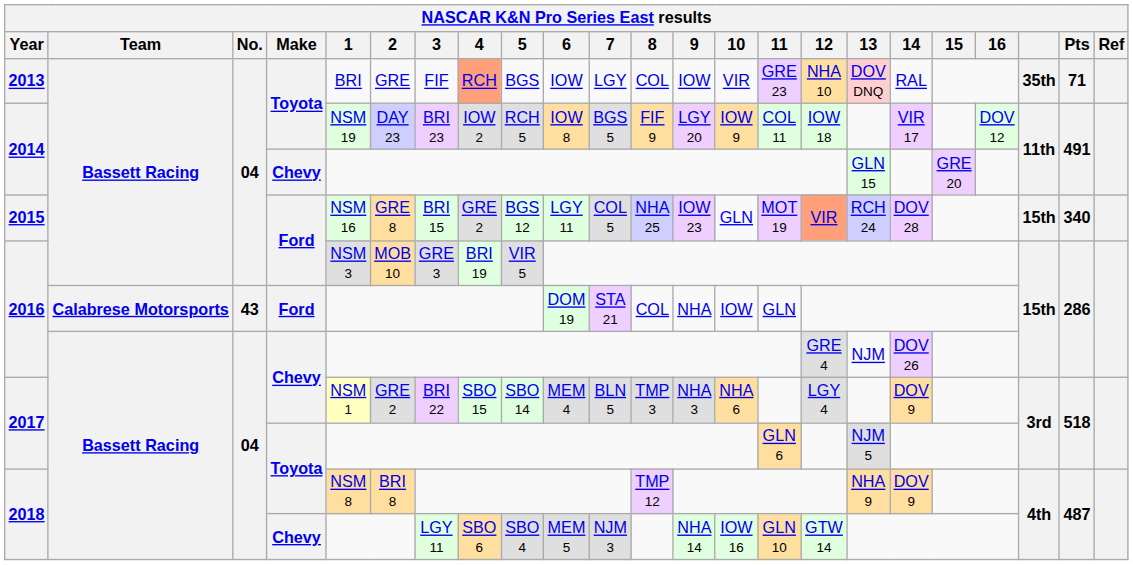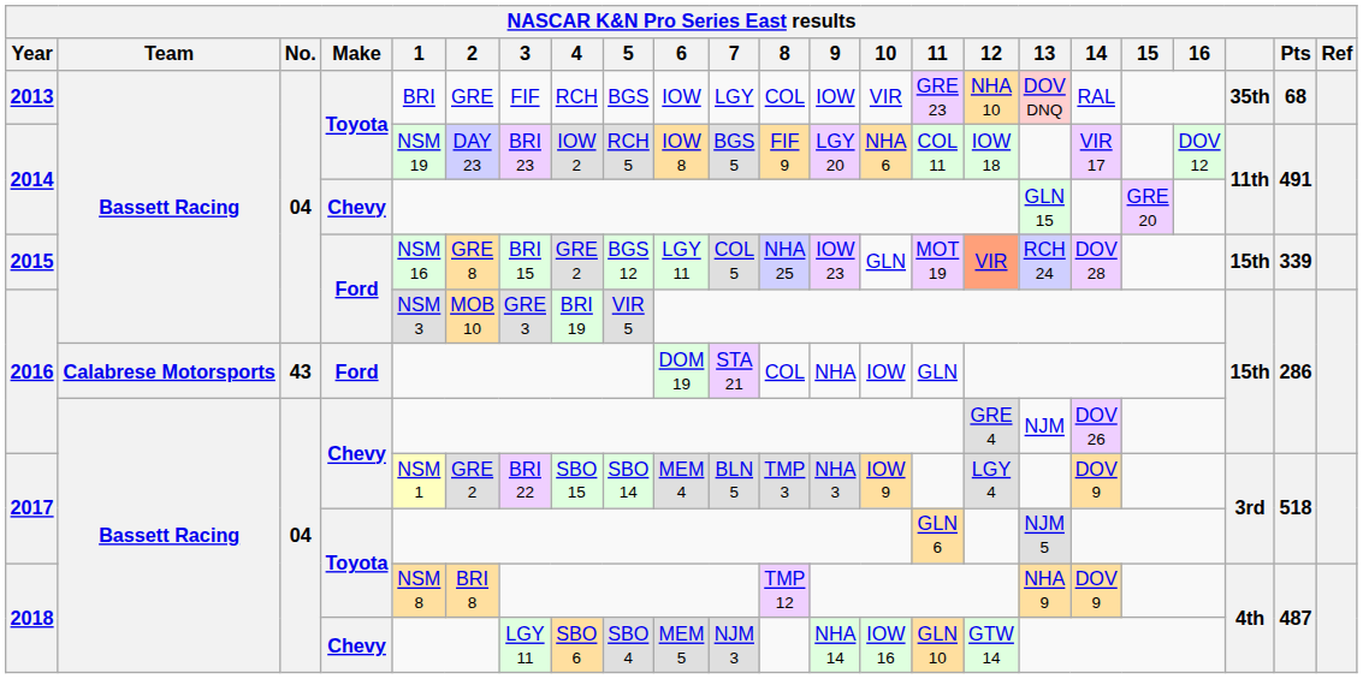 <table class="wikitable" style="text-align:center; font-size:75%">
 <tr>
 <th colspan=45><a href='#'>NASCAR K&N Pro Series East</a> results</th>
 </tr>
 <tr>
 <th>Year</th>
 <th>Team</th>
 <th>No.</th>
 <th>Make</th>
 <th>1</th>
 <th>2</th>
 <th>3</th>
 <th>4</th>
 <th>5</th>
 <th>6</th>
 <th>7</th>
 <th>8</th>
 <th>9</th>
 <th>10</th>
 <th>11</th>
 <th>12</th>
 <th>13</th>
 <th>14</th>
 <th>15</th>
 <th>16</th>
 <th></th>
 <th>Pts</th>
 <th>Ref</th>
 </tr>
 <tr>
 <th><a href='#'>2013</a></th>
 <th rowspan=5><a href='#'>Bassett Racing</a></th>
 <th rowspan=5>04</th>
 <th rowspan=2><a href='#'>Toyota</a></th>
 <td><a href='#'>BRI</a></td>
 <td><a href='#'>GRE</a></td>
 <td><a href='#'>FIF</a></td>
-<td style="background: lightsalmon;"><a href='#'>RCH</a></td>
+<td><a href='#'>RCH</a></td>
 <td><a href='#'>BGS</a></td>
 <td><a href='#'>IOW</a></td>
 <td><a href='#'>LGY</a></td>
 <td><a href='#'>COL</a></td>
 <td><a href='#'>IOW</a></td>
 <td><a href='#'>VIR</a></td>
 <td style="background:#EFCFFF;"><a href='#'>GRE</a><br><small>23</small></td>
 <td style="background:#FFDF9F;"><a href='#'>NHA</a><br><small>10</small></td>
 <td style="background:#FFCFCF;"><a href='#'>DOV</a><br><small>DNQ</small></td>
 <td><a href='#'>RAL</a></td>
 <td colspan=2></td>
 <th>35th</th>
-<th>71</th>
+<th>68</th>
 <th></th>
 </tr>
 <tr>
 <th rowspan=2><a href='#'>2014</a></th>
 <td style="background:#DFFFDF;"><a href='#'>NSM</a><br><small>19</small></td>
 <td style="background:#CFCFFF;"><a href='#'>DAY</a><br><small>23</small></td>
 <td style="background:#EFCFFF;"><a href='#'>BRI</a><br><small>23</small></td>
 <td style="background:#DFDFDF;"><a href='#'>IOW</a><br><small>2</small></td>
 <td style="background:#DFDFDF;"><a href='#'>RCH</a><br><small>5</small></td>
 <td style="background:#FFDF9F;"><a href='#'>IOW</a><br><small>8</small></td>
 <td style="background:#DFDFDF;"><a href='#'>BGS</a><br><small>5</small></td>
 <td style="background:#FFDF9F;"><a href='#'>FIF</a><br><small>9</small></td>
 <td style="background:#EFCFFF;"><a href='#'>LGY</a><br><small>20</small></td>
-<td style="background:#FFDF9F;"><a href='#'>IOW</a><br><small>9</small></td>
+<td style="background:#FFDF9F;"><a href='#'>NHA</a><br><small>6</small></td>
 <td style="background:#DFFFDF;"><a href='#'>COL</a><br><small>11</small></td>
 <td style="background:#DFFFDF;"><a href='#'>IOW</a><br><small>18</small></td>
 <td></td>
 <td style="background:#EFCFFF;"><a href='#'>VIR</a><br><small>17</small></td>
 <td></td>
 <td style="background:#DFFFDF;"><a href='#'>DOV</a><br><small>12</small></td>
 <th rowspan=2>11th</th>
 <th rowspan=2>491</th>
 <th rowspan=2></th>
 </tr>
 <tr>
 <th><a href='#'>Chevy</a></th>
 <td colspan=12></td>
 <td style="background:#DFFFDF;"><a href='#'>GLN</a><br><small>15</small></td>
 <td></td>
 <td style="background:#EFCFFF;"><a href='#'>GRE</a><br><small>20</small></td>
 <td></td>
 </tr>
 <tr>
 <th><a href='#'>2015</a></th>
 <th rowspan=2><a href='#'>Ford</a></th>
 <td style="background:#DFFFDF;"><a href='#'>NSM</a><br><small>16</small></td>
 <td style="background:#FFDF9F;"><a href='#'>GRE</a><br><small>8</small></td>
 <td style="background:#DFFFDF;"><a href='#'>BRI</a><br><small>15</small></td>
 <td style="background:#DFDFDF;"><a href='#'>GRE</a><br><small>2</small></td>
 <td style="background:#DFFFDF;"><a href='#'>BGS</a><br><small>12</small></td>
 <td style="background:#DFFFDF;"><a href='#'>LGY</a><br><small>11</small></td>
 <td style="background:#DFDFDF;"><a href='#'>COL</a><br><small>5</small></td>
 <td style="background:#CFCFFF;"><a href='#'>NHA</a><br><small>25</small></td>
 <td style="background:#EFCFFF;"><a href='#'>IOW</a><br><small>23</small></td>
 <td><a href='#'>GLN</a></td>
 <td style="background:#EFCFFF;"><a href='#'>MOT</a><br><small>19</small></td>
 <td style="background: lightsalmon;"><a href='#'>VIR</a></td>
 <td style="background:#CFCFFF;"><a href='#'>RCH</a><br><small>24</small></td>
 <td style="background:#EFCFFF;"><a href='#'>DOV</a><br><small>28</small></td>
 <td colspan=2></td>
 <th>15th</th>
-<th>340</th>
+<th>339</th>
 <th></th>
 </tr>
 <tr>
 <th rowspan=3><a href='#'>2016</a></th>
 <td style="background:#DFDFDF;"><a href='#'>NSM</a><br><small>3</small></td>
 <td style="background:#FFDF9F;"><a href='#'>MOB</a><br><small>10</small></td>
 <td style="background:#DFDFDF;"><a href='#'>GRE</a><br><small>3</small></td>
 <td style="background:#DFFFDF;"><a href='#'>BRI</a><br><small>19</small></td>
 <td style="background:#DFDFDF;"><a href='#'>VIR</a><br><small>5</small></td>
 <td colspan=11></td>
 <th rowspan=3>15th</th>
 <th rowspan=3>286</th>
 <th rowspan=3></th>
 </tr>
 <tr>
 <th><a href='#'>Calabrese Motorsports</a></th>
 <th>43</th>
 <th><a href='#'>Ford</a></th>
 <td colspan=5></td>
 <td style="background:#DFFFDF;"><a href='#'>DOM</a><br><small>19</small></td>
 <td style="background:#EFCFFF;"><a href='#'>STA</a><br><small>21</small></td>
 <td><a href='#'>COL</a></td>
 <td><a href='#'>NHA</a></td>
 <td><a href='#'>IOW</a></td>
 <td><a href='#'>GLN</a></td>
 <td colspan=5></td>
 </tr>
 <tr>
 <th rowspan=5><a href='#'>Bassett Racing</a></th>
 <th rowspan=5>04</th>
 <th rowspan=2><a href='#'>Chevy</a></th>
 <td colspan=11></td>
 <td style="background:#DFDFDF;"><a href='#'>GRE</a><br><small>4</small></td>
 <td><a href='#'>NJM</a></td>
 <td style="background:#EFCFFF;"><a href='#'>DOV</a><br><small>26</small></td>
 <td colspan=2></td>
 </tr>
 <tr>
 <th rowspan=2><a href='#'>2017</a></th>
 <td style="background:#FFFFBF;"><a href='#'>NSM</a><br><small>1</small></td>
 <td style="background:#DFDFDF;"><a href='#'>GRE</a><br><small>2</small></td>
 <td style="background:#EFCFFF;"><a href='#'>BRI</a><br><small>22</small></td>
 <td style="background:#DFFFDF;"><a href='#'>SBO</a><br><small>15</small></td>
 <td style="background:#DFFFDF;"><a href='#'>SBO</a><br><small>14</small></td>
 <td style="background:#DFDFDF;"><a href='#'>MEM</a><br><small>4</small></td>
 <td style="background:#DFDFDF;"><a href='#'>BLN</a><br><small>5</small></td>
 <td style="background:#DFDFDF;"><a href='#'>TMP</a><br><small>3</small></td>
 <td style="background:#DFDFDF;"><a href='#'>NHA</a><br><small>3</small></td>
-<td style="background:#FFDF9F;"><a href='#'>NHA</a><br><small>6</small></td>
+<td style="background:#FFDF9F;"><a href='#'>IOW</a><br><small>9</small></td>
 <td></td>
 <td style="background:#DFDFDF;"><a href='#'>LGY</a><br><small>4</small></td>
 <td></td>
 <td style="background:#FFDF9F;"><a href='#'>DOV</a><br><small>9</small></td>
 <td colspan=2></td>
 <th rowspan=2>3rd</th>
 <th rowspan=2>518</th>
 <th rowspan=2></th>
 </tr>
 <tr>
 <th rowspan=2><a href='#'>Toyota</a></th>
 <td colspan=10></td>
 <td style="background:#FFDF9F;"><a href='#'>GLN</a><br><small>6</small></td>
 <td></td>
 <td style="background:#DFDFDF;"><a href='#'>NJM</a><br><small>5</small></td>
 <td colspan=3></td>
 </tr>
 <tr>
 <th rowspan=2><a href='#'>2018</a></th>
 <td style="background:#FFDF9F;"><a href='#'>NSM</a><br><small>8</small></td>
 <td style="background:#FFDF9F;"><a href='#'>BRI</a><br><small>8</small></td>
 <td colspan=5></td>
 <td style="background:#EFCFFF;"><a href='#'>TMP</a><br><small>12</small></td>
 <td colspan=4></td>
 <td style="background:#FFDF9F;"><a href='#'>NHA</a><br><small>9</small></td>
 <td style="background:#FFDF9F;"><a href='#'>DOV</a><br><small>9</small></td>
 <td colspan=2></td>
 <th rowspan=2>4th</th>
 <th rowspan=2>487</th>
 <th rowspan=2></th>
 </tr>
 <tr>
 <th><a href='#'>Chevy</a></th>
 <td colspan=2></td>
 <td style="background:#DFFFDF;"><a href='#'>LGY</a><br><small>11</small></td>
 <td style="background:#FFDF9F;"><a href='#'>SBO</a><br><small>6</small></td>
 <td style="background:#DFDFDF;"><a href='#'>SBO</a><br><small>4</small></td>
 <td style="background:#DFDFDF;"><a href='#'>MEM</a><br><small>5</small></td>
 <td style="background:#DFDFDF;"><a href='#'>NJM</a><br><small>3</small></td>
 <td></td>
 <td style="background:#DFFFDF;"><a href='#'>NHA</a><br><small>14</small></td>
 <td style="background:#DFFFDF;"><a href='#'>IOW</a><br><small>16</small></td>
 <td style="background:#FFDF9F;"><a href='#'>GLN</a><br><small>10</small></td>
 <td style="background:#DFFFDF;"><a href='#'>GTW</a><br><small>14</small></td>
 <td colspan=4></td>
 </tr>
 </table>
